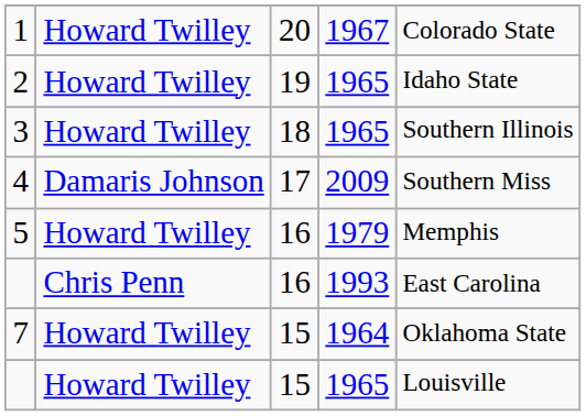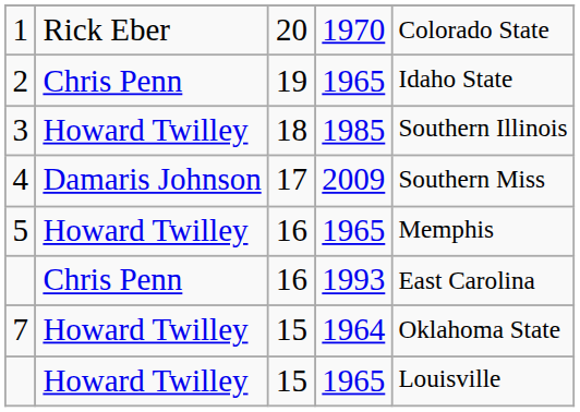 <table class="wikitable">
 <tr>
 </tr>
 <tr>
 <td>1</td>
-<td><a href='#'>Howard Twilley</a></td>
+<td>Rick Eber</td>
 <td>20</td>
-<td><a href='#'>1967</a></td>
+<td><a href='#'>1970</a></td>
 <td style="font-size:80%;">Colorado State</td>
 </tr>
 <tr>
 <td>2</td>
-<td><a href='#'>Howard Twilley</a></td>
+<td><a href='#'>Chris Penn</a></td>
 <td>19</td>
 <td><a href='#'>1965</a></td>
 <td style="font-size:80%;">Idaho State</td>
 </tr>
 <tr>
 <td>3</td>
 <td><a href='#'>Howard Twilley</a></td>
 <td>18</td>
-<td><a href='#'>1965</a></td>
+<td><a href='#'>1985</a></td>
 <td style="font-size:80%;">Southern Illinois</td>
 </tr>
 <tr>
 <td>4</td>
 <td><a href='#'>Damaris Johnson</a></td>
 <td>17</td>
 <td><a href='#'>2009</a></td>
 <td style="font-size:80%;">Southern Miss</td>
 </tr>
 <tr>
 <td>5</td>
 <td><a href='#'>Howard Twilley</a></td>
 <td>16</td>
-<td><a href='#'>1979</a></td>
+<td><a href='#'>1965</a></td>
 <td style="font-size:80%;">Memphis</td>
 </tr>
 <tr>
 <td></td>
 <td><a href='#'>Chris Penn</a></td>
 <td>16</td>
 <td><a href='#'>1993</a></td>
 <td style="font-size:80%;">East Carolina</td>
 </tr>
 <tr>
 <td>7</td>
 <td><a href='#'>Howard Twilley</a></td>
 <td>15</td>
 <td><a href='#'>1964</a></td>
 <td style="font-size:80%;">Oklahoma State</td>
 </tr>
 <tr>
 <td></td>
 <td><a href='#'>Howard Twilley</a></td>
 <td>15</td>
 <td><a href='#'>1965</a></td>
 <td style="font-size:80%;">Louisville</td>
 </tr>
 </table>
